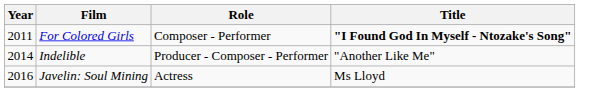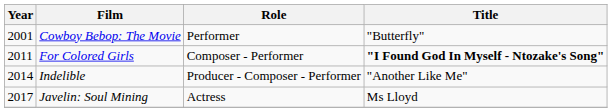 <table class="wikitable sortable">
 <tr>
 <th>Year</th>
 <th>Film</th>
 <th>Role</th>
 <th>Title</th>
+</tr>
+<tr>
+<td>2001</td>
+<td><em><a href='#'>Cowboy Bebop: The Movie</a></em></td>
+<td>Performer</td>
+<td>"Butterfly"</td>
 </tr>
 <tr>
 <td>2011</td>
 <td><em><a href='#'>For Colored Girls</a></em></td>
 <td>Composer - Performer</td>
 <td><strong>"I Found God In Myself - Ntozake's Song"</strong></td>
 </tr>
 <tr>
 <td>2014</td>
 <td><em>Indelible</em></td>
 <td>Producer - Composer - Performer</td>
 <td>"Another Like Me"</td>
 </tr>
 <tr>
-<td>2016</td>
+<td>2017</td>
 <td><em>Javelin: Soul Mining</em></td>
 <td>Actress</td>
 <td>Ms Lloyd</td>
 </tr>
 <tr>
 </tr>
 </table>
